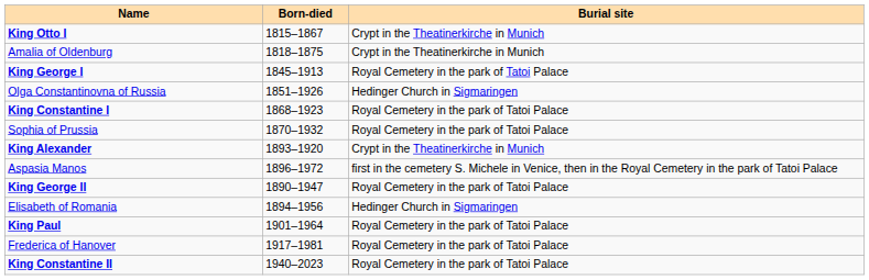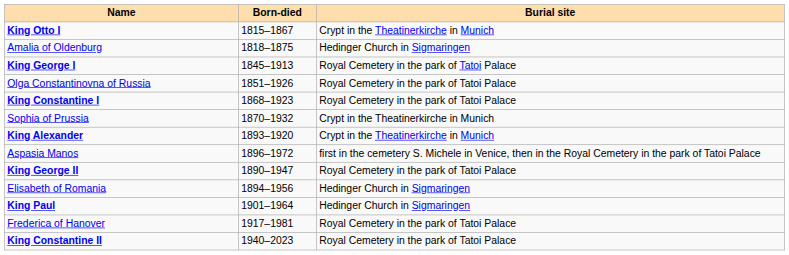 <table width = "95%" border = 1 border="1" cellpadding="4" cellspacing="0" style="margin: 0.5em 1em 0.5em 0; background: #f9f9f9; border: 1px #aaa solid; border-collapse: collapse;">
 <tr>
 <th width="30%" bgcolor="#ffdead">Name</th>
 <th width="10%" bgcolor="#ffdead">Born-died</th>
 <th width="90%" bgcolor="#ffdead">Burial site</th>
 </tr>
 <tr>
 <td><strong><a href='#'>King Otto I</a></strong></td>
 <td>1815–1867</td>
 <td>Crypt in the <a href='#'>Theatinerkirche</a> in <a href='#'>Munich</a></td>
 </tr>
 <tr>
 <td><a href='#'>Amalia of Oldenburg</a></td>
 <td>1818–1875</td>
-<td>Crypt in the Theatinerkirche in Munich</td>
+<td>Hedinger Church in <a href='#'>Sigmaringen</a></td>
 </tr>
 <tr>
 <td><strong><a href='#'>King George I</a></strong></td>
 <td>1845–1913</td>
 <td>Royal Cemetery in the park of <a href='#'>Tatoi</a> Palace</td>
 </tr>
 <tr>
 <td><a href='#'>Olga Constantinovna of Russia</a></td>
 <td>1851–1926</td>
-<td>Hedinger Church in <a href='#'>Sigmaringen</a></td>
+<td>Royal Cemetery in the park of Tatoi Palace</td>
 </tr>
 <tr>
 <td><strong><a href='#'>King Constantine I</a></strong></td>
 <td>1868–1923</td>
 <td>Royal Cemetery in the park of Tatoi Palace</td>
 </tr>
 <tr>
 <td><a href='#'>Sophia of Prussia</a></td>
 <td>1870–1932</td>
-<td>Royal Cemetery in the park of Tatoi Palace</td>
+<td>Crypt in the Theatinerkirche in Munich</td>
 </tr>
 <tr>
 <td><strong><a href='#'>King Alexander</a></strong></td>
 <td>1893–1920</td>
 <td>Crypt in the <a href='#'>Theatinerkirche</a> in <a href='#'>Munich</a></td>
 </tr>
 <tr>
 <td><a href='#'>Aspasia Manos</a></td>
 <td>1896–1972</td>
 <td>first in the cemetery S. Michele in Venice, then in the Royal Cemetery in the park of Tatoi Palace</td>
 </tr>
 <tr>
 <td><strong><a href='#'>King George II</a></strong></td>
 <td>1890–1947</td>
 <td>Royal Cemetery in the park of Tatoi Palace</td>
 </tr>
 <tr>
 <td><a href='#'>Elisabeth of Romania</a></td>
 <td>1894–1956</td>
 <td>Hedinger Church in <a href='#'>Sigmaringen</a></td>
 </tr>
 <tr>
 <td><strong><a href='#'>King Paul</a></strong></td>
 <td>1901–1964</td>
-<td>Royal Cemetery in the park of Tatoi Palace</td>
+<td>Hedinger Church in <a href='#'>Sigmaringen</a></td>
 </tr>
 <tr>
 <td><a href='#'>Frederica of Hanover</a></td>
 <td>1917–1981</td>
 <td>Royal Cemetery in the park of Tatoi Palace</td>
 </tr>
 <tr>
 <td><strong><a href='#'>King Constantine II</a></strong></td>
 <td>1940–2023</td>
 <td>Royal Cemetery in the park of Tatoi Palace</td>
 </tr>
 </table>
